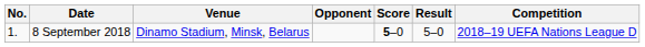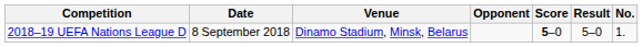 <table class="wikitable" style="font-size:100%;">
 <tr>
-<th>No.</th>
+<th>Competition</th>
 <th>Date</th>
 <th>Venue</th>
 <th>Opponent</th>
 <th>Score</th>
 <th>Result</th>
-<th>Competition</th>
+<th>No.</th>
 </tr>
 <tr>
-<td>1.</td>
+<td><a href='#'>2018–19 UEFA Nations League D</a></td>
 <td>8 September 2018</td>
 <td><a href='#'>Dinamo Stadium</a>, <a href='#'>Minsk</a>, <a href='#'>Belarus</a></td>
 <td></td>
 <td align=center><strong>5</strong>–0</td>
 <td align=center>5–0</td>
-<td><a href='#'>2018–19 UEFA Nations League D</a></td>
+<td>1.</td>
 </tr>
 </table>
